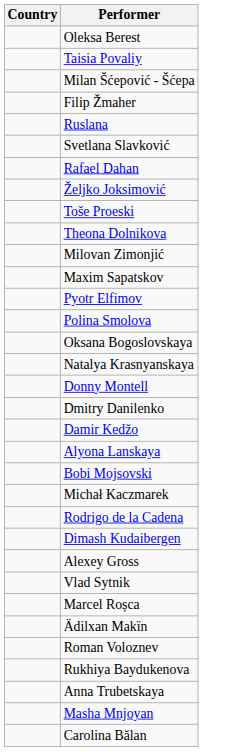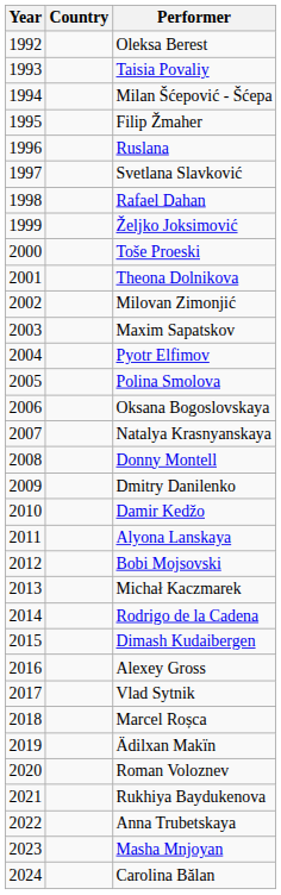 <table class="wikitable">
 <tr>
+<th>Year</th>
 <th>Country</th>
 <th>Performer</th>
 </tr>
 <tr>
+<td>1992</td>
 <td></td>
 <td>Oleksa Berest</td>
 </tr>
 <tr>
+<td>1993</td>
 <td></td>
 <td><a href='#'>Taisia Povaliy</a></td>
 </tr>
 <tr>
+<td>1994</td>
 <td></td>
 <td>Milan Šćepović - Šćepa</td>
 </tr>
 <tr>
+<td>1995</td>
 <td></td>
 <td>Filip Žmaher</td>
 </tr>
 <tr>
+<td>1996</td>
 <td></td>
 <td><a href='#'>Ruslana</a></td>
 </tr>
 <tr>
+<td>1997</td>
 <td></td>
 <td>Svetlana Slavković</td>
 </tr>
 <tr>
+<td>1998</td>
 <td></td>
 <td><a href='#'>Rafael Dahan</a></td>
 </tr>
 <tr>
+<td>1999</td>
 <td></td>
 <td><a href='#'>Željko Joksimović</a></td>
 </tr>
 <tr>
+<td>2000</td>
 <td></td>
 <td><a href='#'>Toše Proeski</a></td>
 </tr>
 <tr>
+<td>2001</td>
 <td></td>
 <td><a href='#'>Theona Dolnikova</a></td>
 </tr>
 <tr>
+<td>2002</td>
 <td></td>
 <td>Milovan Zimonjić</td>
 </tr>
 <tr>
+<td>2003</td>
 <td></td>
 <td>Maxim Sapatskov</td>
 </tr>
 <tr>
+<td>2004</td>
 <td></td>
 <td><a href='#'>Pyotr Elfimov</a></td>
 </tr>
 <tr>
+<td>2005</td>
 <td></td>
 <td><a href='#'>Polina Smolova</a></td>
 </tr>
 <tr>
+<td>2006</td>
 <td></td>
 <td>Oksana Bogoslovskaya</td>
 </tr>
 <tr>
+<td>2007</td>
 <td></td>
 <td>Natalya Krasnyanskaya</td>
 </tr>
 <tr>
+<td>2008</td>
 <td></td>
 <td><a href='#'>Donny Montell</a></td>
 </tr>
 <tr>
+<td>2009</td>
 <td></td>
 <td>Dmitry Danilenko</td>
 </tr>
 <tr>
+<td>2010</td>
 <td></td>
 <td><a href='#'>Damir Kedžo</a></td>
 </tr>
 <tr>
+<td>2011</td>
 <td></td>
 <td><a href='#'>Alyona Lanskaya</a></td>
 </tr>
 <tr>
+<td>2012</td>
 <td></td>
 <td><a href='#'>Bobi Mojsovski</a></td>
 </tr>
 <tr>
+<td>2013</td>
 <td></td>
 <td>Michał Kaczmarek</td>
 </tr>
 <tr>
+<td>2014</td>
 <td></td>
 <td><a href='#'>Rodrigo de la Cadena</a></td>
 </tr>
 <tr>
+<td>2015</td>
 <td></td>
 <td><a href='#'>Dimash Kudaibergen</a></td>
 </tr>
 <tr>
+<td>2016</td>
 <td></td>
 <td>Alexey Gross</td>
 </tr>
 <tr>
+<td>2017</td>
 <td></td>
 <td>Vlad Sytnik</td>
 </tr>
 <tr>
+<td>2018</td>
 <td></td>
 <td>Marcel Roșca</td>
 </tr>
 <tr>
+<td>2019</td>
 <td></td>
 <td>Ädilxan Makïn</td>
 </tr>
 <tr>
+<td>2020</td>
 <td></td>
 <td>Roman Voloznev</td>
 </tr>
 <tr>
+<td>2021</td>
 <td></td>
 <td>Rukhiya Baydukenova</td>
 </tr>
 <tr>
+<td>2022</td>
 <td></td>
 <td>Anna Trubetskaya</td>
 </tr>
 <tr>
+<td>2023</td>
 <td></td>
 <td><a href='#'>Masha Mnjoyan</a></td>
 </tr>
 <tr>
+<td>2024</td>
 <td></td>
 <td>Carolina Bălan</td>
 </tr>
 </table>
